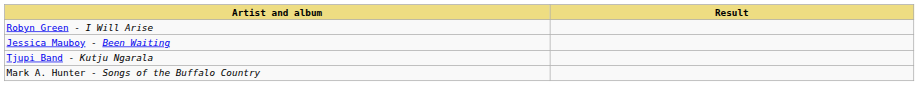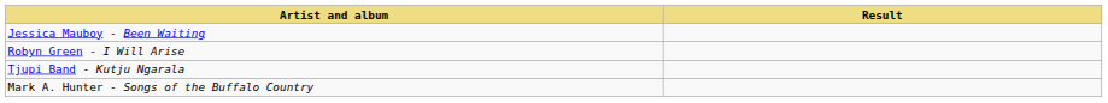 <table class="wikitable" width=100%>
 <tr>
 <th style="width:15%;background:#EEDD82;">Artist and album</th>
 <th style="width:10%;background:#EEDD82;">Result</th>
 </tr>
 <tr>
-<td><a href='#'>Robyn Green</a> - <em>I Will Arise</em></td>
+<td><a href='#'>Jessica Mauboy</a> - <em><a href='#'>Been Waiting</a></em></td>
 <td></td>
 </tr>
 <tr>
-<td><a href='#'>Jessica Mauboy</a> - <em><a href='#'>Been Waiting</a></em></td>
+<td><a href='#'>Robyn Green</a> - <em>I Will Arise</em></td>
 <td></td>
 </tr>
 <tr>
 <td><a href='#'>Tjupi Band</a> - <em>Kutju Ngarala</em></td>
 <td></td>
 </tr>
 <tr>
 <td>Mark A. Hunter - <em>Songs of the Buffalo Country</em></td>
 <td></td>
 </tr>
 </table>
